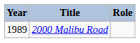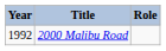 <table class="wikitable" style="font-size:95%;">
 <tr>
 <th style="background:#B0C4DE;">Year</th>
 <th style="background:#B0C4DE;">Title</th>
 <th style="background:#B0C4DE;">Role</th>
 </tr>
 <tr>
-<td>1989</td>
+<td>1992</td>
 <td><em><a href='#'>2000 Malibu Road</a></em></td>
 <td></td>
 </tr>
 </table>
